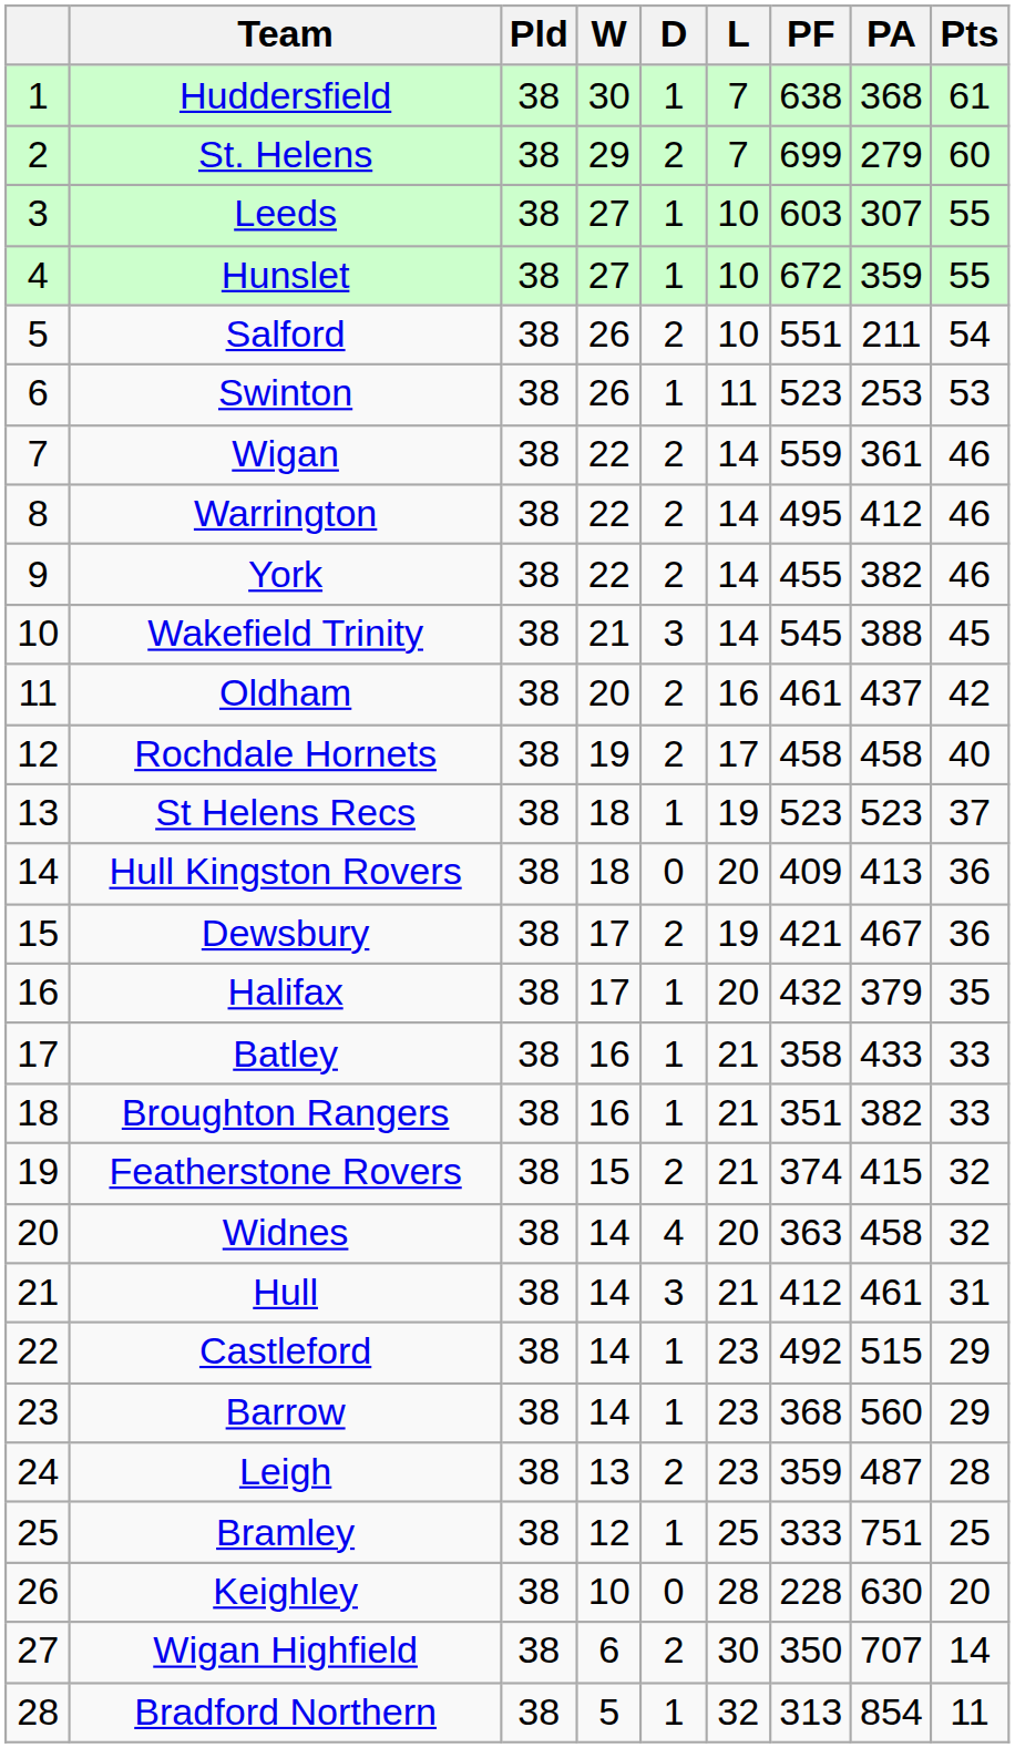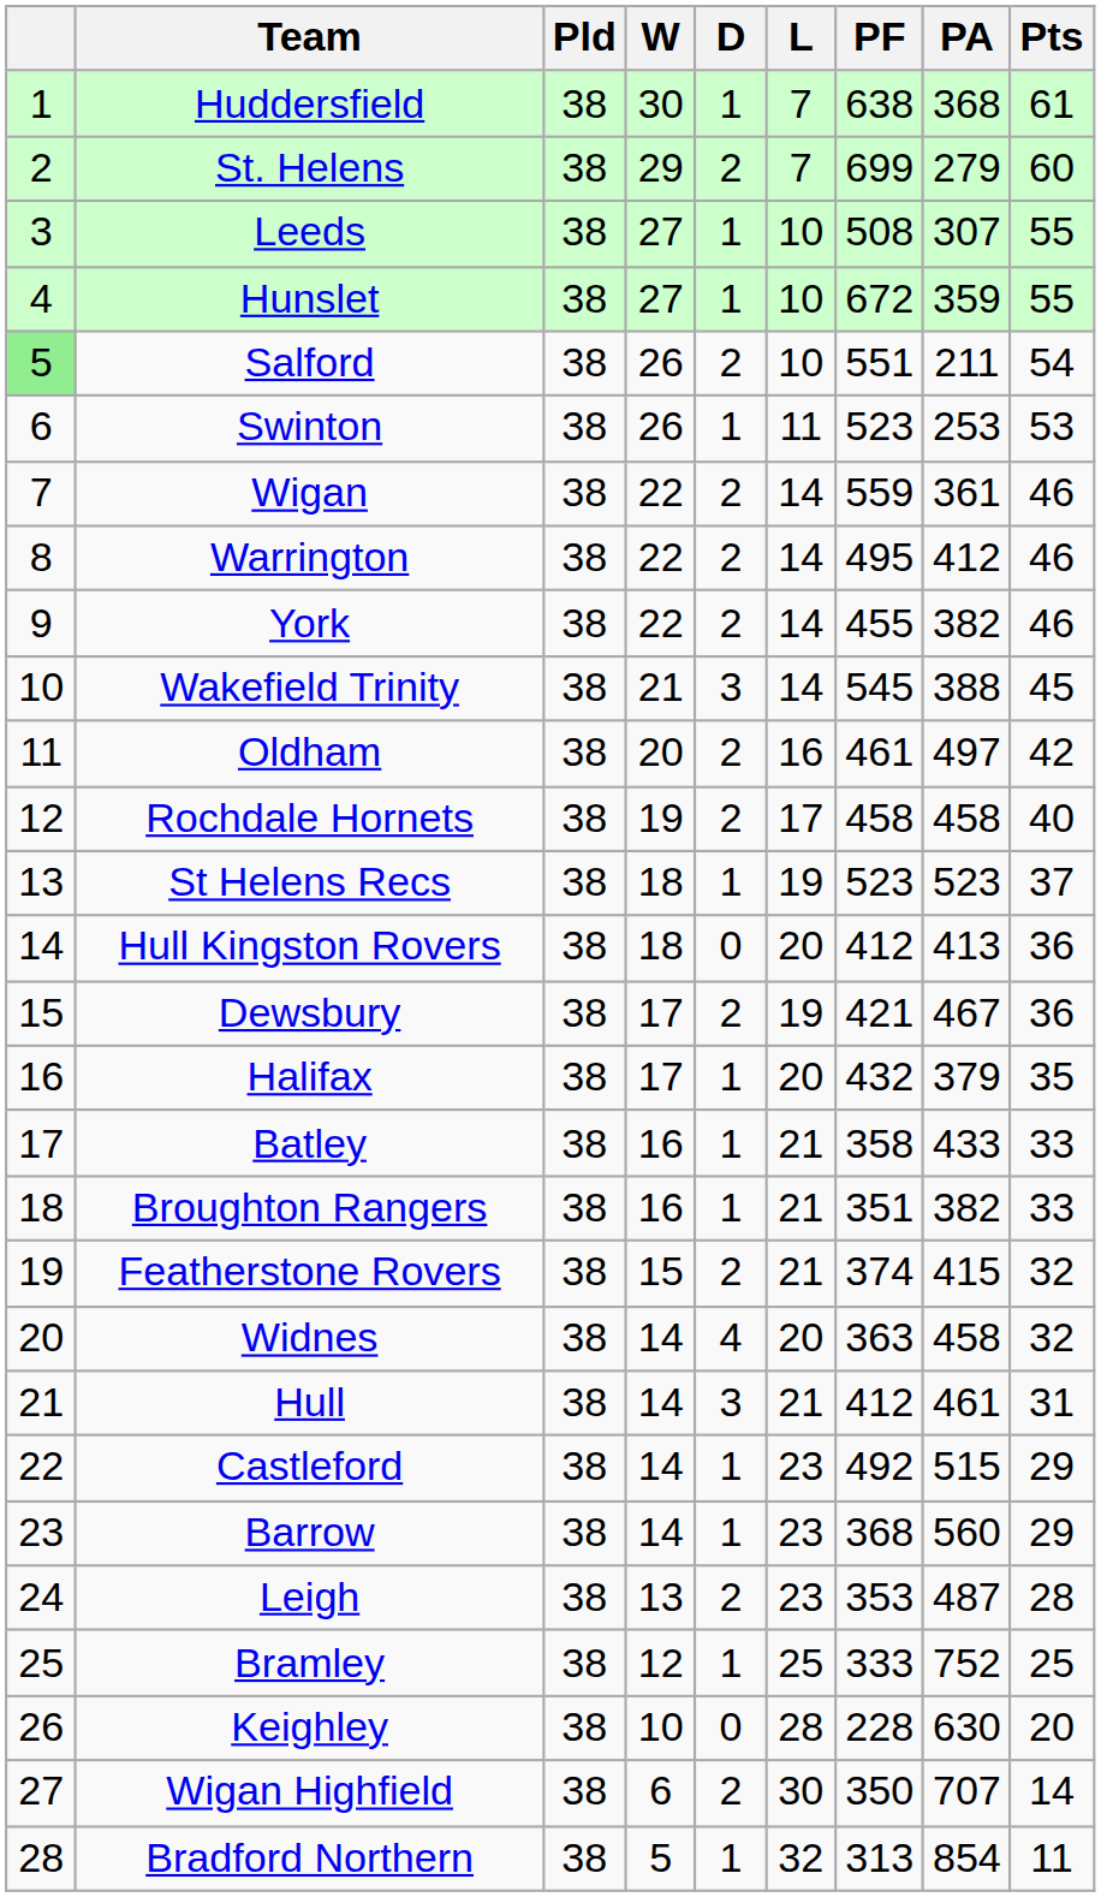 <table class="wikitable" style="text-align:center;">
 <tr>
 <th style="width:20px;" abbr="Position"></th>
 <th width=175>Team</th>
 <th style="width:20px;" abbr="Played">Pld</th>
 <th style="width:20px;" abbr="Won">W</th>
 <th style="width:20px;" abbr="Drawn">D</th>
 <th style="width:20px;" abbr="Lost">L</th>
 <th style="width:20px;" abbr="Points for">PF</th>
 <th style="width:20px;" abbr="Points against">PA</th>
 <th style="width:20px;" abbr="Points">Pts</th>
 </tr>
 <tr align=center style="background:#ccffcc;color:">
 <td>1</td>
 <td><a href='#'>Huddersfield</a></td>
 <td>38</td>
 <td>30</td>
 <td>1</td>
 <td>7</td>
 <td>638</td>
 <td>368</td>
 <td>61</td>
 </tr>
 <tr align=center style="background:#ccffcc;color:">
 <td>2</td>
 <td><a href='#'>St. Helens</a></td>
 <td>38</td>
 <td>29</td>
 <td>2</td>
 <td>7</td>
 <td>699</td>
 <td>279</td>
 <td>60</td>
 </tr>
 <tr align=center style="background:#ccffcc;color:">
 <td>3</td>
 <td><a href='#'>Leeds</a></td>
 <td>38</td>
 <td>27</td>
 <td>1</td>
 <td>10</td>
-<td>603</td>
+<td>508</td>
 <td>307</td>
 <td>55</td>
 </tr>
 <tr align=center style="background:#ccffcc;color:">
 <td>4</td>
 <td><a href='#'>Hunslet</a></td>
 <td>38</td>
 <td>27</td>
 <td>1</td>
 <td>10</td>
 <td>672</td>
 <td>359</td>
 <td>55</td>
 </tr>
 <tr style="text-align:center;">
-<td>5</td>
+<td style="background: lightgreen;">5</td>
 <td><a href='#'>Salford</a></td>
 <td>38</td>
 <td>26</td>
 <td>2</td>
 <td>10</td>
 <td>551</td>
 <td>211</td>
 <td>54</td>
 </tr>
 <tr style="text-align:center;">
 <td>6</td>
 <td><a href='#'>Swinton</a></td>
 <td>38</td>
 <td>26</td>
 <td>1</td>
 <td>11</td>
 <td>523</td>
 <td>253</td>
 <td>53</td>
 </tr>
 <tr style="text-align:center;">
 <td>7</td>
 <td><a href='#'>Wigan</a></td>
 <td>38</td>
 <td>22</td>
 <td>2</td>
 <td>14</td>
 <td>559</td>
 <td>361</td>
 <td>46</td>
 </tr>
 <tr style="text-align:center;">
 <td>8</td>
 <td><a href='#'>Warrington</a></td>
 <td>38</td>
 <td>22</td>
 <td>2</td>
 <td>14</td>
 <td>495</td>
 <td>412</td>
 <td>46</td>
 </tr>
 <tr style="text-align:center;">
 <td>9</td>
 <td><a href='#'>York</a></td>
 <td>38</td>
 <td>22</td>
 <td>2</td>
 <td>14</td>
 <td>455</td>
 <td>382</td>
 <td>46</td>
 </tr>
 <tr style="text-align:center;">
 <td>10</td>
 <td><a href='#'>Wakefield Trinity</a></td>
 <td>38</td>
 <td>21</td>
 <td>3</td>
 <td>14</td>
 <td>545</td>
 <td>388</td>
 <td>45</td>
 </tr>
 <tr style="text-align:center;">
 <td>11</td>
 <td><a href='#'>Oldham</a></td>
 <td>38</td>
 <td>20</td>
 <td>2</td>
 <td>16</td>
 <td>461</td>
-<td>437</td>
+<td>497</td>
 <td>42</td>
 </tr>
 <tr style="text-align:center;">
 <td>12</td>
 <td><a href='#'>Rochdale Hornets</a></td>
 <td>38</td>
 <td>19</td>
 <td>2</td>
 <td>17</td>
 <td>458</td>
 <td>458</td>
 <td>40</td>
 </tr>
 <tr style="text-align:center;">
 <td>13</td>
 <td><a href='#'>St Helens Recs</a></td>
 <td>38</td>
 <td>18</td>
 <td>1</td>
 <td>19</td>
 <td>523</td>
 <td>523</td>
 <td>37</td>
 </tr>
 <tr style="text-align:center;">
 <td>14</td>
 <td><a href='#'>Hull Kingston Rovers</a></td>
 <td>38</td>
 <td>18</td>
 <td>0</td>
 <td>20</td>
-<td>409</td>
+<td>412</td>
 <td>413</td>
 <td>36</td>
 </tr>
 <tr style="text-align:center;">
 <td>15</td>
 <td><a href='#'>Dewsbury</a></td>
 <td>38</td>
 <td>17</td>
 <td>2</td>
 <td>19</td>
 <td>421</td>
 <td>467</td>
 <td>36</td>
 </tr>
 <tr style="text-align:center;">
 <td>16</td>
 <td><a href='#'>Halifax</a></td>
 <td>38</td>
 <td>17</td>
 <td>1</td>
 <td>20</td>
 <td>432</td>
 <td>379</td>
 <td>35</td>
 </tr>
 <tr style="text-align:center;">
 <td>17</td>
 <td><a href='#'>Batley</a></td>
 <td>38</td>
 <td>16</td>
 <td>1</td>
 <td>21</td>
 <td>358</td>
 <td>433</td>
 <td>33</td>
 </tr>
 <tr style="text-align:center;">
 <td>18</td>
 <td><a href='#'>Broughton Rangers</a></td>
 <td>38</td>
 <td>16</td>
 <td>1</td>
 <td>21</td>
 <td>351</td>
 <td>382</td>
 <td>33</td>
 </tr>
 <tr style="text-align:center;">
 <td>19</td>
 <td><a href='#'>Featherstone Rovers</a></td>
 <td>38</td>
 <td>15</td>
 <td>2</td>
 <td>21</td>
 <td>374</td>
 <td>415</td>
 <td>32</td>
 </tr>
 <tr style="text-align:center;">
 <td>20</td>
 <td><a href='#'>Widnes</a></td>
 <td>38</td>
 <td>14</td>
 <td>4</td>
 <td>20</td>
 <td>363</td>
 <td>458</td>
 <td>32</td>
 </tr>
 <tr style="text-align:center;">
 <td>21</td>
 <td><a href='#'>Hull</a></td>
 <td>38</td>
 <td>14</td>
 <td>3</td>
 <td>21</td>
 <td>412</td>
 <td>461</td>
 <td>31</td>
 </tr>
 <tr style="text-align:center;">
 <td>22</td>
 <td><a href='#'>Castleford</a></td>
 <td>38</td>
 <td>14</td>
 <td>1</td>
 <td>23</td>
 <td>492</td>
 <td>515</td>
 <td>29</td>
 </tr>
 <tr style="text-align:center;">
 <td>23</td>
 <td><a href='#'>Barrow</a></td>
 <td>38</td>
 <td>14</td>
 <td>1</td>
 <td>23</td>
 <td>368</td>
 <td>560</td>
 <td>29</td>
 </tr>
 <tr style="text-align:center;">
 <td>24</td>
 <td><a href='#'>Leigh</a></td>
 <td>38</td>
 <td>13</td>
 <td>2</td>
 <td>23</td>
-<td>359</td>
+<td>353</td>
 <td>487</td>
 <td>28</td>
 </tr>
 <tr style="text-align:center;">
 <td>25</td>
 <td><a href='#'>Bramley</a></td>
 <td>38</td>
 <td>12</td>
 <td>1</td>
 <td>25</td>
 <td>333</td>
-<td>751</td>
+<td>752</td>
 <td>25</td>
 </tr>
 <tr style="text-align:center;">
 <td>26</td>
 <td><a href='#'>Keighley</a></td>
 <td>38</td>
 <td>10</td>
 <td>0</td>
 <td>28</td>
 <td>228</td>
 <td>630</td>
 <td>20</td>
 </tr>
 <tr style="text-align:center;">
 <td>27</td>
 <td><a href='#'>Wigan Highfield</a></td>
 <td>38</td>
 <td>6</td>
 <td>2</td>
 <td>30</td>
 <td>350</td>
 <td>707</td>
 <td>14</td>
 </tr>
 <tr style="text-align:center;">
 <td>28</td>
 <td><a href='#'>Bradford Northern</a></td>
 <td>38</td>
 <td>5</td>
 <td>1</td>
 <td>32</td>
 <td>313</td>
 <td>854</td>
 <td>11</td>
 </tr>
 </table>
